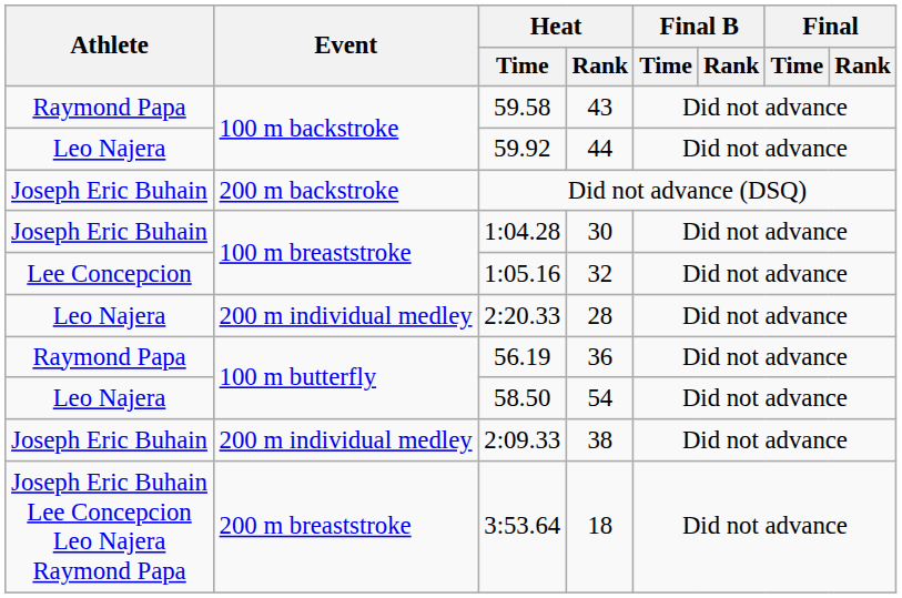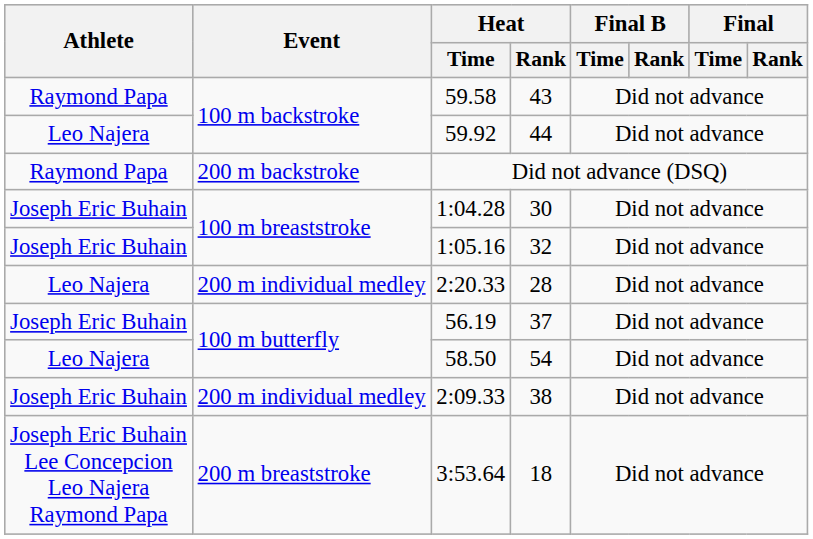 <table class=wikitable style="font-size:90%">
 <tr>
 <th rowspan="2">Athlete</th>
 <th rowspan="2">Event</th>
 <th colspan="2">Heat</th>
 <th colspan="2">Final B</th>
 <th colspan="2">Final</th>
 </tr>
 <tr style="font-size:95%">
 <th>Time</th>
 <th>Rank</th>
 <th>Time</th>
 <th>Rank</th>
 <th>Time</th>
 <th>Rank</th>
 </tr>
 <tr align=center>
 <td><a href='#'>Raymond Papa</a></td>
 <td align=left rowspan=2><a href='#'>100 m backstroke</a></td>
 <td>59.58</td>
 <td>43</td>
 <td colspan=6>Did not advance</td>
 </tr>
 <tr align=center>
 <td><a href='#'>Leo Najera</a></td>
 <td>59.92</td>
 <td>44</td>
 <td colspan=6>Did not advance</td>
 </tr>
 <tr align=center>
-<td><a href='#'>Joseph Eric Buhain</a></td>
+<td><a href='#'>Raymond Papa</a></td>
 <td align=left><a href='#'>200 m backstroke</a></td>
 <td colspan=8>Did not advance (DSQ)</td>
 </tr>
 <tr align=center>
 <td><a href='#'>Joseph Eric Buhain</a></td>
 <td align=left rowspan=2><a href='#'>100 m breaststroke</a></td>
 <td>1:04.28</td>
 <td>30</td>
 <td colspan=6>Did not advance</td>
 </tr>
 <tr align=center>
-<td><a href='#'>Lee Concepcion</a></td>
+<td><a href='#'>Joseph Eric Buhain</a></td>
 <td>1:05.16</td>
 <td>32</td>
 <td colspan=6>Did not advance</td>
 </tr>
 <tr align=center>
 <td><a href='#'>Leo Najera</a></td>
 <td align=left><a href='#'>200 m individual medley</a></td>
 <td>2:20.33</td>
 <td>28</td>
 <td colspan=6>Did not advance</td>
 </tr>
 <tr align=center>
-<td><a href='#'>Raymond Papa</a></td>
+<td><a href='#'>Joseph Eric Buhain</a></td>
 <td align=left rowspan=2><a href='#'>100 m butterfly</a></td>
 <td>56.19</td>
-<td>36</td>
+<td>37</td>
 <td colspan=6>Did not advance</td>
 </tr>
 <tr align=center>
 <td><a href='#'>Leo Najera</a></td>
 <td>58.50</td>
 <td>54</td>
 <td colspan=6>Did not advance</td>
 </tr>
 <tr align=center>
 <td><a href='#'>Joseph Eric Buhain</a></td>
 <td align=left><a href='#'>200 m individual medley</a></td>
 <td>2:09.33</td>
 <td>38</td>
 <td colspan=6>Did not advance</td>
 </tr>
 <tr align=center>
 <td><a href='#'>Joseph Eric Buhain</a><br><a href='#'>Lee Concepcion</a><br><a href='#'>Leo Najera</a><br><a href='#'>Raymond Papa</a></td>
 <td align=left><a href='#'>200 m breaststroke</a></td>
 <td>3:53.64</td>
 <td>18</td>
 <td colspan=6>Did not advance</td>
 </tr>
 </table>
